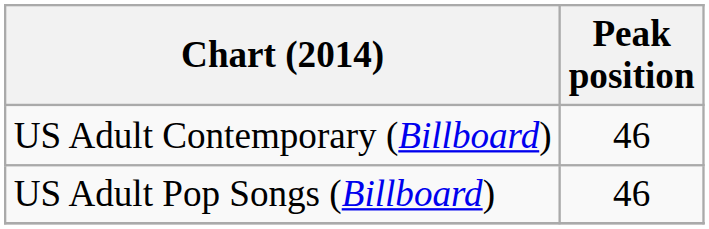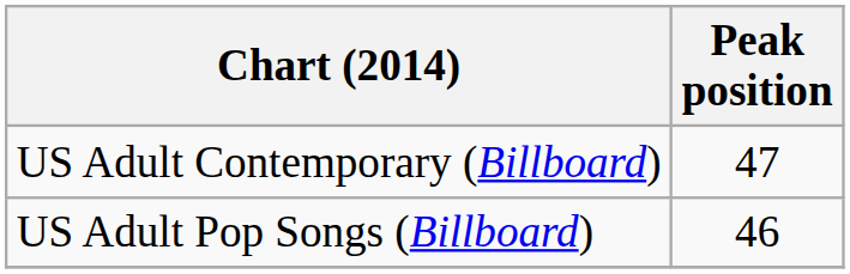 <table class="wikitable">
 <tr>
 <th>Chart (2014)</th>
 <th>Peak <br> position</th>
 </tr>
 <tr>
 <td>US Adult Contemporary (<a href='#'><em>Billboard</em></a>)</td>
-<td align="center">46</td>
+<td align="center">47</td>
 </tr>
 <tr>
 <td>US Adult Pop Songs (<a href='#'><em>Billboard</em></a>)</td>
 <td align="center">46</td>
 </tr>
 <tr>
 </tr>
 </table>
